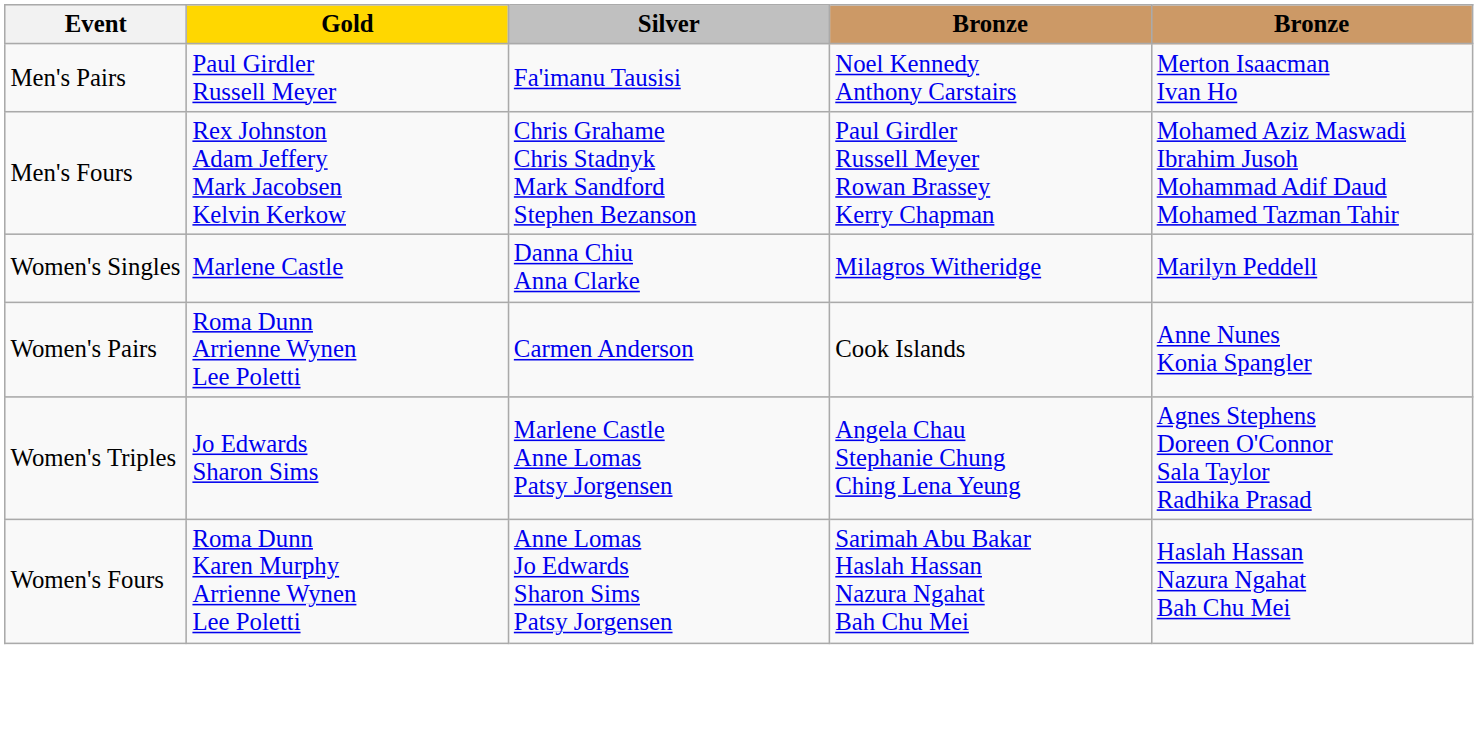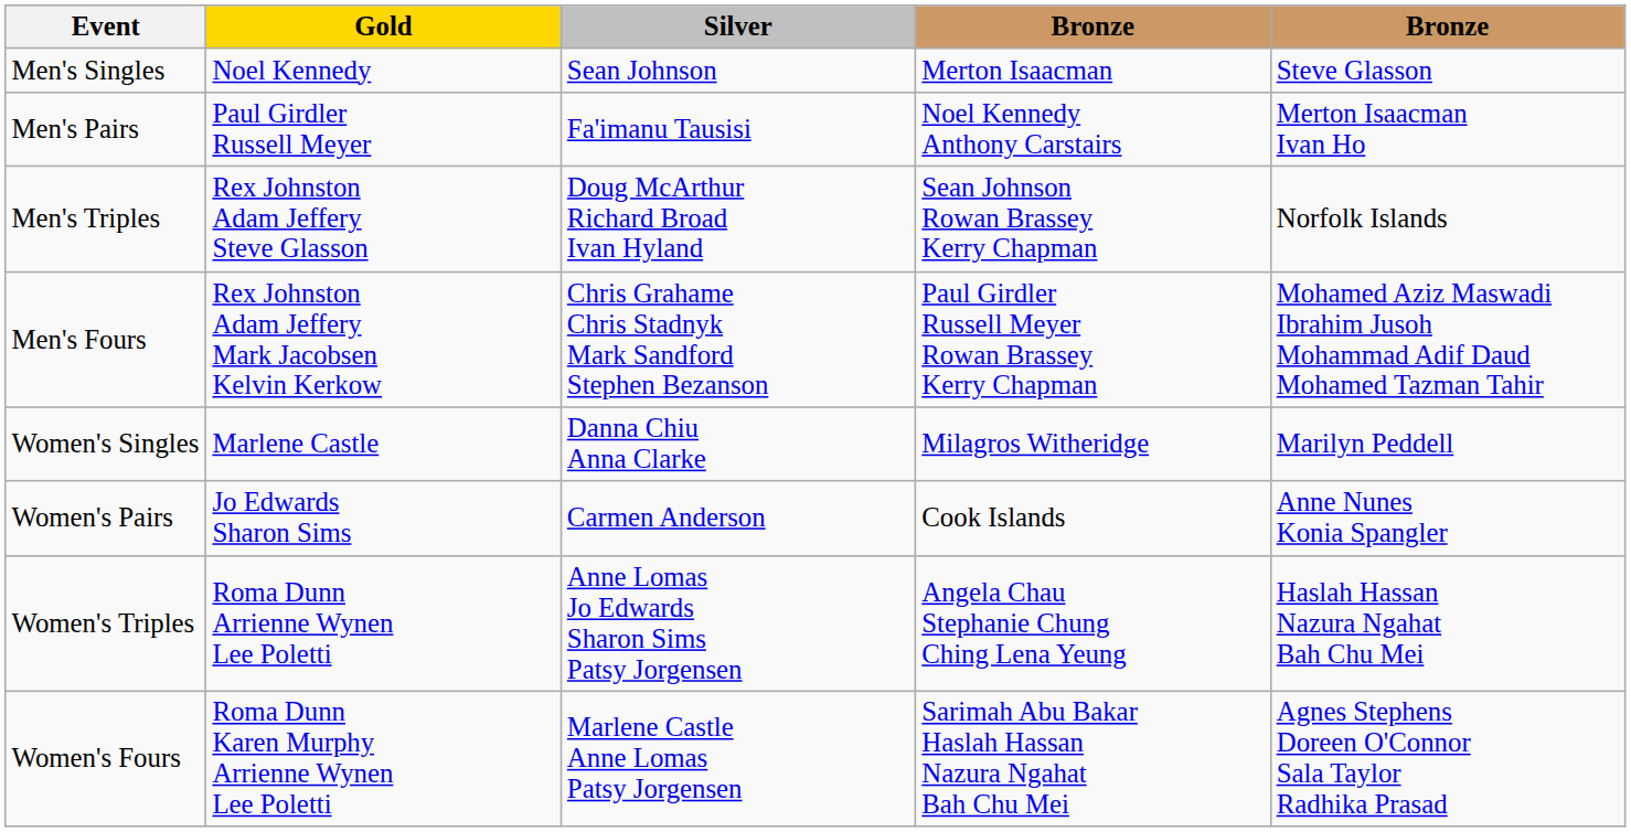 <table class="wikitable" style="font-size: 100%">
 <tr>
 <th width=110>Event</th>
 <th width=200 style="background-color: gold;">Gold</th>
 <th width=200 style="background-color: silver;">Silver</th>
 <th width=200 style="background-color: #cc9966;">Bronze</th>
 <th width=200 style="background-color: #cc9966;">Bronze</th>
 </tr>
 <tr>
+<td>Men's Singles</td>
+<td> <a href='#'>Noel Kennedy</a></td>
+<td> <a href='#'>Sean Johnson</a></td>
+<td> <a href='#'>Merton Isaacman</a></td>
+<td> <a href='#'>Steve Glasson</a></td>
+</tr>
+<tr>
 <td>Men's Pairs</td>
 <td> <a href='#'>Paul Girdler</a><br><a href='#'>Russell Meyer</a></td>
 <td> <a href='#'>Fa'imanu Tausisi</a><br></td>
 <td> <a href='#'>Noel Kennedy</a><br><a href='#'>Anthony Carstairs</a></td>
 <td> <a href='#'>Merton Isaacman</a><br><a href='#'>Ivan Ho</a></td>
+</tr>
+<tr>
+<td>Men's Triples</td>
+<td> <a href='#'>Rex Johnston</a><br><a href='#'>Adam Jeffery</a><br> <a href='#'>Steve Glasson</a></td>
+<td> <a href='#'>Doug McArthur</a><br><a href='#'>Richard Broad</a><br><a href='#'>Ivan Hyland</a></td>
+<td> <a href='#'>Sean Johnson</a><br><a href='#'>Rowan Brassey</a><br><a href='#'>Kerry Chapman</a></td>
+<td> Norfolk Islands</td>
 </tr>
 <tr>
 <td>Men's Fours</td>
 <td> <a href='#'>Rex Johnston</a><br><a href='#'>Adam Jeffery</a><br><a href='#'>Mark Jacobsen</a><br><a href='#'>Kelvin Kerkow</a></td>
 <td> <a href='#'>Chris Grahame</a><br><a href='#'>Chris Stadnyk</a><br><a href='#'>Mark Sandford</a><br><a href='#'>Stephen Bezanson</a></td>
 <td> <a href='#'>Paul Girdler</a><br><a href='#'>Russell Meyer</a><br><a href='#'>Rowan Brassey</a><br><a href='#'>Kerry Chapman</a></td>
 <td> <a href='#'>Mohamed Aziz Maswadi</a><br><a href='#'>Ibrahim Jusoh</a><br><a href='#'>Mohammad Adif Daud</a><br><a href='#'>Mohamed Tazman Tahir</a></td>
 </tr>
 <tr>
 <td>Women's Singles</td>
 <td> <a href='#'>Marlene Castle</a></td>
 <td> <a href='#'>Danna Chiu</a><br><a href='#'>Anna Clarke</a></td>
 <td> <a href='#'>Milagros Witheridge</a></td>
 <td> <a href='#'>Marilyn Peddell</a></td>
 </tr>
 <tr>
 <td>Women's Pairs</td>
-<td> <a href='#'>Roma Dunn</a><br> <a href='#'>Arrienne Wynen</a><br><a href='#'>Lee Poletti</a></td>
+<td> <a href='#'>Jo Edwards</a><br> <a href='#'>Sharon Sims</a></td>
 <td> <a href='#'>Carmen Anderson</a></td>
 <td> Cook Islands</td>
 <td> <a href='#'>Anne Nunes</a><br><a href='#'>Konia Spangler</a></td>
 </tr>
 <tr>
 <td>Women's Triples</td>
-<td> <a href='#'>Jo Edwards</a><br> <a href='#'>Sharon Sims</a></td>
-<td> <a href='#'>Marlene Castle</a><br> <a href='#'>Anne Lomas</a><br><a href='#'>Patsy Jorgensen</a></td>
+<td> <a href='#'>Roma Dunn</a><br> <a href='#'>Arrienne Wynen</a><br><a href='#'>Lee Poletti</a></td>
+<td> <a href='#'>Anne Lomas</a><br><a href='#'>Jo Edwards</a><br><a href='#'>Sharon Sims</a><br><a href='#'>Patsy Jorgensen</a></td>
 <td> <a href='#'>Angela Chau</a><br><a href='#'>Stephanie Chung</a><br><a href='#'>Ching Lena Yeung</a></td>
-<td> <a href='#'>Agnes Stephens</a><br><a href='#'>Doreen O'Connor</a><br><a href='#'>Sala Taylor</a><br><a href='#'>Radhika Prasad</a></td>
+<td> <a href='#'>Haslah Hassan</a><br><a href='#'>Nazura Ngahat</a><br><a href='#'>Bah Chu Mei</a></td>
 </tr>
 <tr>
 <td>Women's Fours</td>
 <td> <a href='#'>Roma Dunn</a><br> <a href='#'>Karen Murphy</a><br> <a href='#'>Arrienne Wynen</a><br> <a href='#'>Lee Poletti</a></td>
-<td> <a href='#'>Anne Lomas</a><br><a href='#'>Jo Edwards</a><br><a href='#'>Sharon Sims</a><br><a href='#'>Patsy Jorgensen</a></td>
+<td> <a href='#'>Marlene Castle</a><br> <a href='#'>Anne Lomas</a><br><a href='#'>Patsy Jorgensen</a></td>
 <td> <a href='#'>Sarimah Abu Bakar</a><br><a href='#'>Haslah Hassan</a><br><a href='#'>Nazura Ngahat</a><br><a href='#'>Bah Chu Mei</a></td>
-<td> <a href='#'>Haslah Hassan</a><br><a href='#'>Nazura Ngahat</a><br><a href='#'>Bah Chu Mei</a></td>
+<td> <a href='#'>Agnes Stephens</a><br><a href='#'>Doreen O'Connor</a><br><a href='#'>Sala Taylor</a><br><a href='#'>Radhika Prasad</a></td>
 </tr>
 </table>
